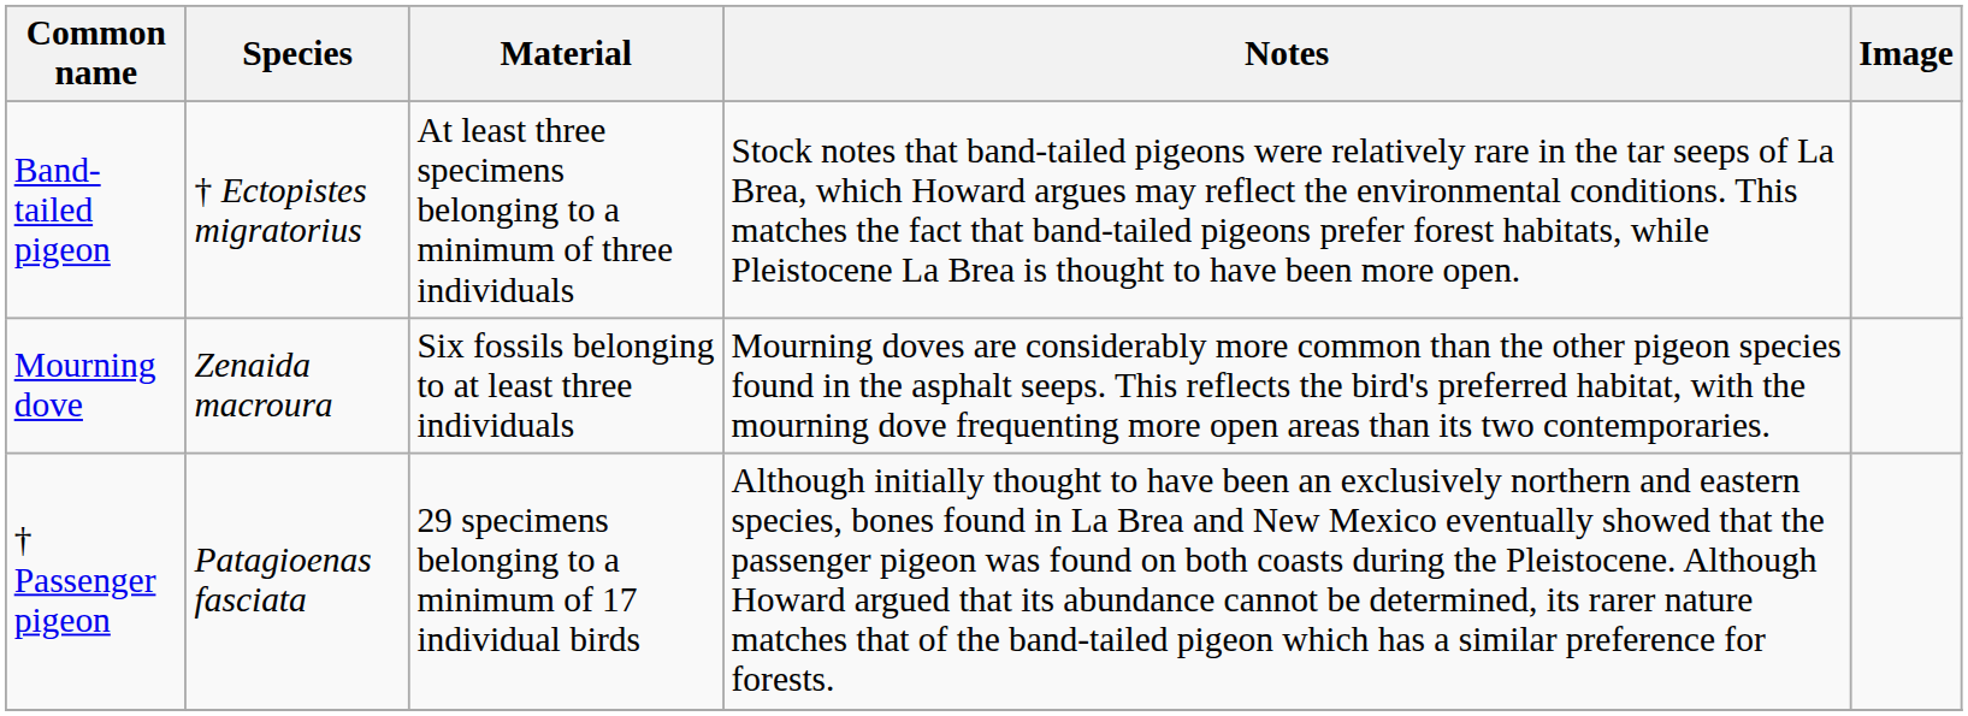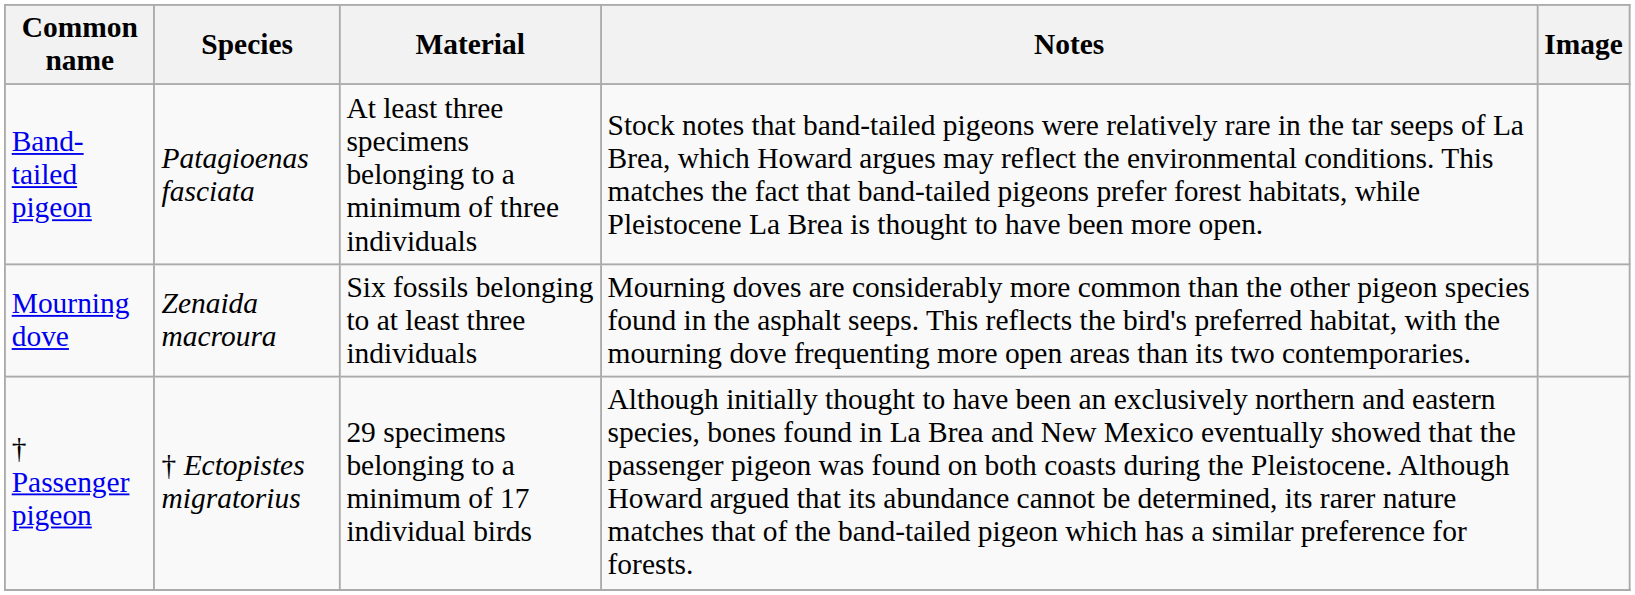 <table class="wikitable" align="center" width="100%">
 <tr>
 <th>Common name</th>
 <th>Species</th>
 <th>Material</th>
 <th>Notes</th>
 <th>Image</th>
 </tr>
 <tr>
 <td><a href='#'>Band-tailed pigeon</a></td>
-<td>† <em>Ectopistes migratorius</em></td>
+<td><em>Patagioenas fasciata</em></td>
 <td>At least three specimens belonging to a minimum of three individuals</td>
 <td>Stock notes that band-tailed pigeons were relatively rare in the tar seeps of La Brea, which Howard argues may reflect the environmental conditions. This matches the fact that band-tailed pigeons prefer forest habitats, while Pleistocene La Brea is thought to have been more open.</td>
 <td></td>
 </tr>
 <tr>
 <td><a href='#'>Mourning dove</a></td>
 <td><em>Zenaida macroura</em></td>
 <td>Six fossils belonging to at least three individuals</td>
 <td>Mourning doves are considerably more common than the other pigeon species found in the asphalt seeps. This reflects the bird's preferred habitat, with the mourning dove frequenting more open areas than its two contemporaries.</td>
 <td></td>
 </tr>
 <tr>
 <td>† <a href='#'>Passenger pigeon</a></td>
-<td><em>Patagioenas fasciata</em></td>
+<td>† <em>Ectopistes migratorius</em></td>
 <td>29 specimens belonging to a minimum of 17 individual birds</td>
 <td>Although initially thought to have been an exclusively northern and eastern species, bones found in La Brea and New Mexico eventually showed that the passenger pigeon was found on both coasts during the Pleistocene. Although Howard argued that its abundance cannot be determined, its rarer nature matches that of the band-tailed pigeon which has a similar preference for forests.</td>
 <td></td>
 </tr>
 <tr>
 </tr>
 </table>
